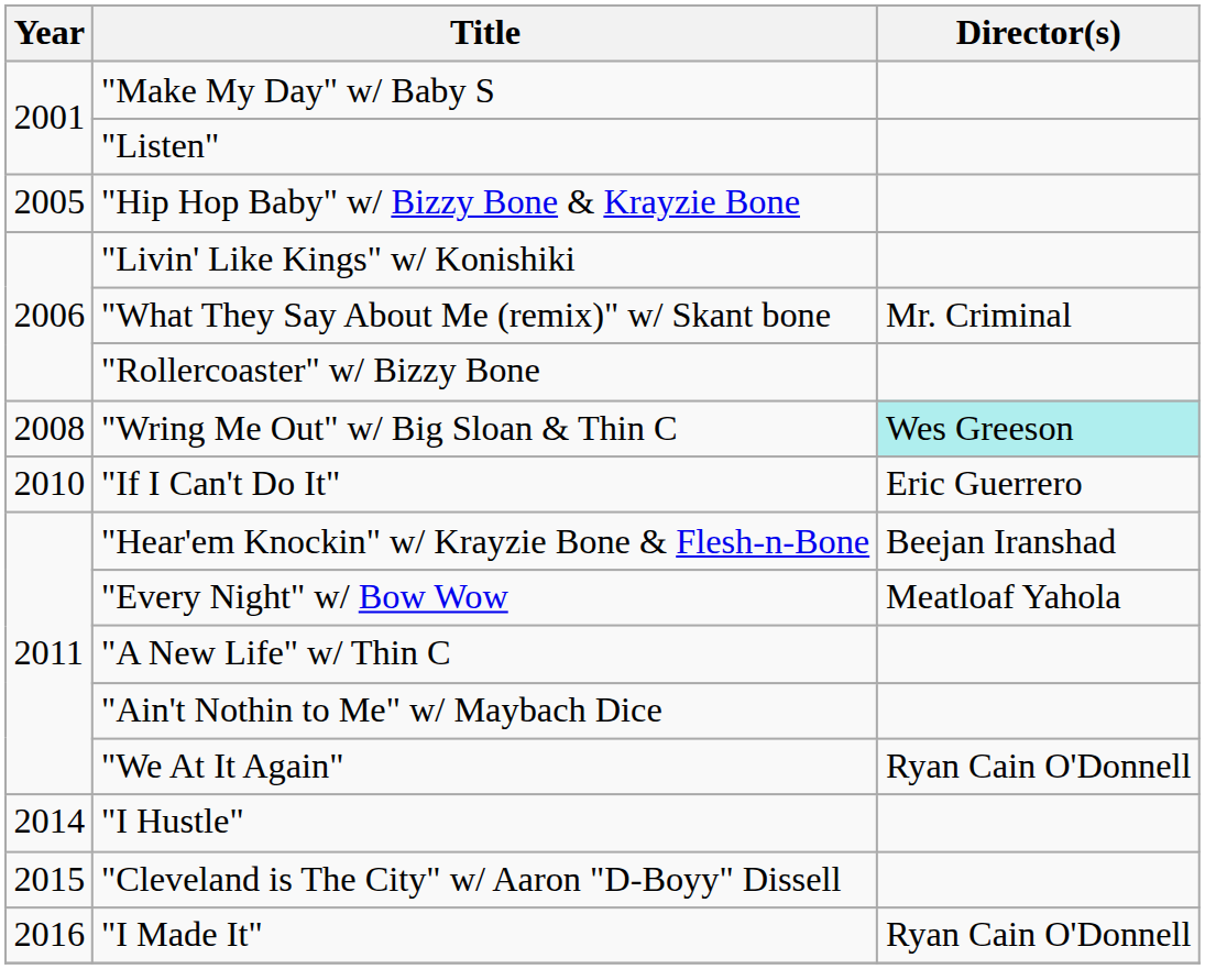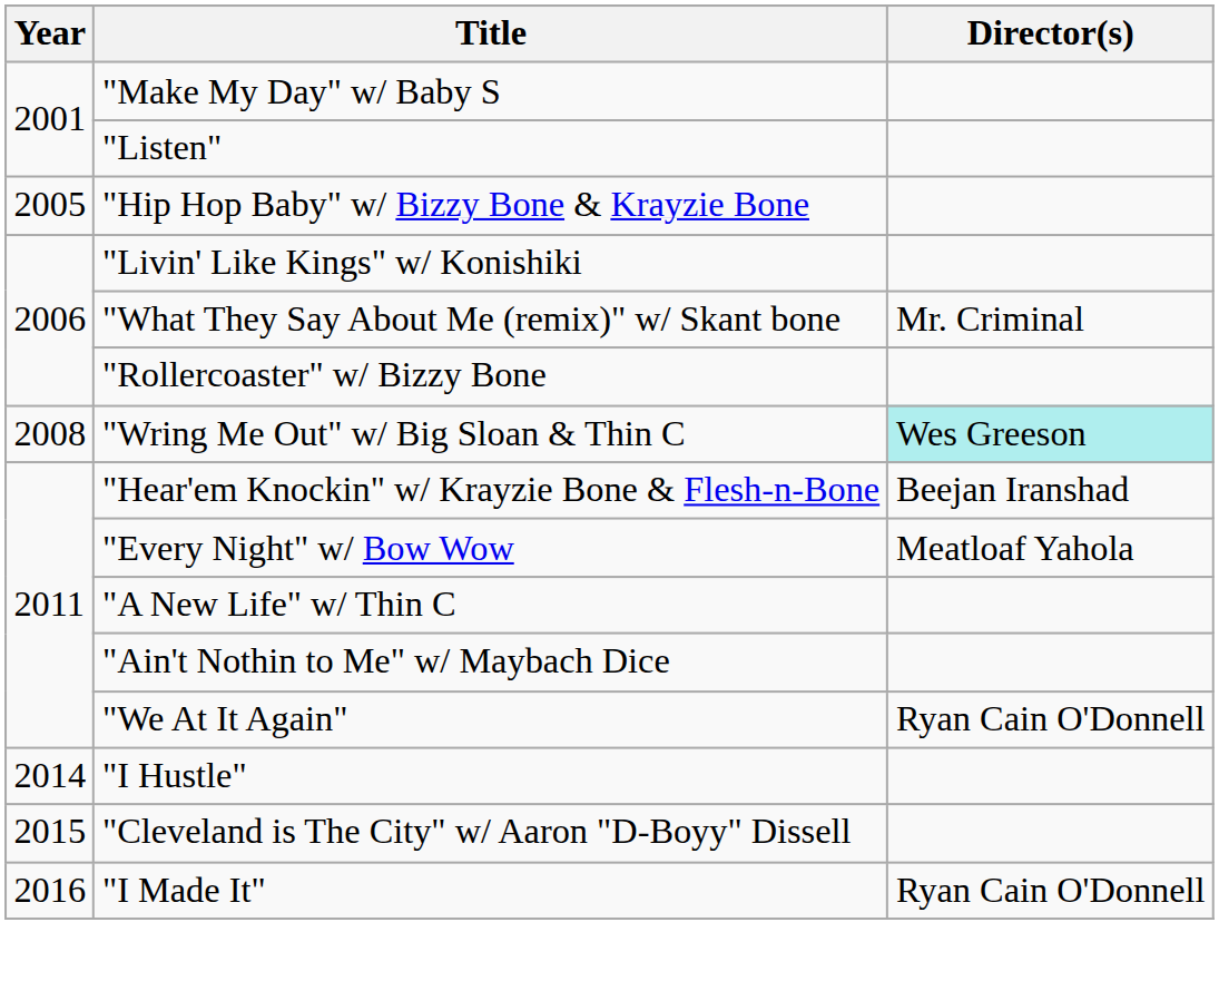 <table class="wikitable">
 <tr>
 <th>Year</th>
 <th>Title</th>
 <th>Director(s)</th>
 </tr>
 <tr>
 <td rowspan="2">2001</td>
 <td>"Make My Day" w/ Baby S</td>
 <td></td>
 </tr>
 <tr>
 <td>"Listen"</td>
 <td></td>
 </tr>
 <tr>
 <td>2005</td>
 <td>"Hip Hop Baby" w/ <a href='#'>Bizzy Bone</a> & <a href='#'>Krayzie Bone</a></td>
 <td></td>
 </tr>
 <tr>
 <td rowspan="3">2006</td>
 <td>"Livin' Like Kings" w/ Konishiki</td>
 <td></td>
 </tr>
 <tr>
 <td>"What They Say About Me (remix)" w/ Skant bone</td>
 <td>Mr. Criminal</td>
 </tr>
 <tr>
 <td>"Rollercoaster" w/ Bizzy Bone</td>
 <td></td>
 </tr>
 <tr>
 <td>2008</td>
 <td>"Wring Me Out" w/ Big Sloan & Thin C</td>
 <td style="background: paleturquoise;">Wes Greeson</td>
-</tr>
-<tr>
-<td>2010</td>
-<td>"If I Can't Do It"</td>
-<td>Eric Guerrero</td>
 </tr>
 <tr>
 <td rowspan="5">2011</td>
 <td>"Hear'em Knockin" w/ Krayzie Bone & <a href='#'>Flesh-n-Bone</a></td>
 <td>Beejan Iranshad</td>
 </tr>
 <tr>
 <td>"Every Night" w/ <a href='#'>Bow Wow</a></td>
 <td>Meatloaf Yahola</td>
 </tr>
 <tr>
 <td>"A New Life" w/ Thin C</td>
 <td></td>
 </tr>
 <tr>
 <td>"Ain't Nothin to Me" w/ Maybach Dice</td>
 <td></td>
 </tr>
 <tr>
 <td>"We At It Again"</td>
 <td>Ryan Cain O'Donnell</td>
 </tr>
 <tr>
 <td>2014</td>
 <td>"I Hustle"</td>
 <td></td>
 </tr>
 <tr>
 <td>2015</td>
 <td>"Cleveland is The City" w/ Aaron "D-Boyy" Dissell</td>
 <td></td>
 </tr>
 <tr>
 <td>2016</td>
 <td>"I Made It"</td>
 <td>Ryan Cain O'Donnell</td>
 </tr>
 <tr>
 </tr>
 </table>
